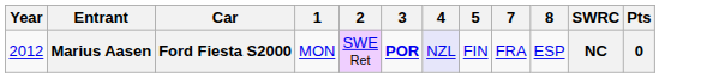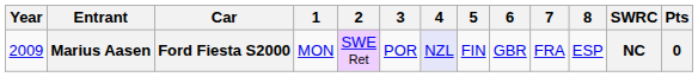 <table class="wikitable" border="1" style="text-align:center; font-size:90%;">
 <tr>
 <th>Year</th>
 <th>Entrant</th>
 <th>Car</th>
 <th>1</th>
 <th>2</th>
 <th>3</th>
 <th>4</th>
 <th>5</th>
+<th>6</th>
 <th>7</th>
 <th>8</th>
 <th>SWRC</th>
 <th>Pts</th>
 </tr>
 <tr>
-<td><a href='#'>2012</a></td>
+<td><a href='#'>2009</a></td>
 <th>Marius Aasen</th>
 <th>Ford Fiesta S2000</th>
 <td><a href='#'>MON</a></td>
 <td style="background:#EFCFFF;"><a href='#'>SWE</a><br><small>Ret</small></td>
-<td><strong><a href='#'>POR</a></strong></td>
+<td><a href='#'>POR</a></td>
 <td style="background: lavender;"><a href='#'>NZL</a></td>
 <td><a href='#'>FIN</a></td>
+<td><a href='#'>GBR</a></td>
 <td><a href='#'>FRA</a></td>
 <td><a href='#'>ESP</a></td>
 <th>NC</th>
 <th>0</th>
 </tr>
 </table>
